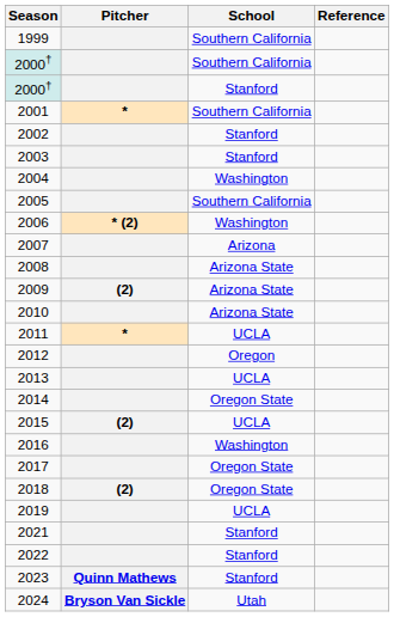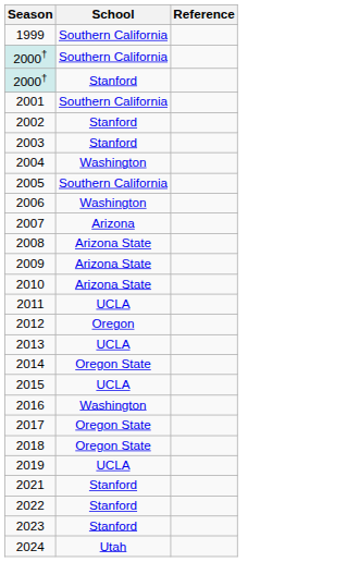 <table class="wikitable sortable plainrowheaders" style="text-align:center;">
 <tr>
 <th scope="col">Season</th>
-<th scope="col">Pitcher</th>
 <th scope="col">School</th>
 <th scope="col" class="unsortable">Reference</th>
 </tr>
 <tr align=center>
 <td>1999</td>
-<th scope="row" style="text-align:center"></th>
 <td><a href='#'>Southern California</a></td>
 <td style="text-align:center;"></td>
 </tr>
 <tr align=center>
 <td style="background:#cfecec;">2000<sup>†</sup></td>
-<th scope="row" style="text-align:center"></th>
 <td><a href='#'>Southern California</a></td>
 <td></td>
 </tr>
 <tr align=center>
 <td style="background:#cfecec;">2000<sup>†</sup></td>
-<th scope="row" style="text-align:center"></th>
 <td><a href='#'>Stanford</a></td>
 <td></td>
 </tr>
 <tr align=center>
 <td>2001</td>
-<th scope="row" style="text-align:center; background:#ffe6bd">*</th>
 <td><a href='#'>Southern California</a></td>
 <td></td>
 </tr>
 <tr align=center>
 <td>2002</td>
-<th scope="row" style="text-align:center"></th>
 <td><a href='#'>Stanford</a></td>
 <td></td>
 </tr>
 <tr align=center>
 <td>2003</td>
-<th scope="row" style="text-align:center"></th>
 <td><a href='#'>Stanford</a></td>
 <td></td>
 </tr>
 <tr align=center>
 <td>2004</td>
-<th scope="row" style="text-align:center"></th>
 <td><a href='#'>Washington</a></td>
 <td></td>
 </tr>
 <tr align=center>
 <td>2005</td>
-<th scope="row" style="text-align:center"></th>
 <td><a href='#'>Southern California</a></td>
 <td></td>
 </tr>
 <tr align=center>
 <td>2006</td>
-<th scope="row" style="text-align:center; background:#ffe6bd">* (2)</th>
 <td><a href='#'>Washington</a></td>
 <td></td>
 </tr>
 <tr align=center>
 <td>2007</td>
-<th scope="row" style="text-align:center"></th>
 <td><a href='#'>Arizona</a></td>
 <td></td>
 </tr>
 <tr align=center>
 <td>2008</td>
-<th scope="row" style="text-align:center"></th>
 <td><a href='#'>Arizona State</a></td>
 <td></td>
 </tr>
 <tr align=center>
 <td>2009</td>
-<th scope="row" style="text-align:center"> (2)</th>
 <td><a href='#'>Arizona State</a></td>
 <td></td>
 </tr>
 <tr align=center>
 <td>2010</td>
-<th scope="row" style="text-align:center"></th>
 <td><a href='#'>Arizona State</a></td>
 <td></td>
 </tr>
 <tr align=center>
 <td>2011</td>
-<th scope="row" style="text-align:center; background:#ffe6bd">*</th>
 <td><a href='#'>UCLA</a></td>
 <td></td>
 </tr>
 <tr align=center>
 <td>2012</td>
-<th scope="row" style="text-align:center"></th>
 <td><a href='#'>Oregon</a></td>
 <td></td>
 </tr>
 <tr align=center>
 <td>2013</td>
-<th scope="row" style="text-align:center"></th>
 <td><a href='#'>UCLA</a></td>
 <td></td>
 </tr>
 <tr>
 <td>2014</td>
-<th scope="row" style="text-align:center"></th>
 <td><a href='#'>Oregon State</a></td>
 <td></td>
 </tr>
 <tr align=center>
 <td>2015</td>
-<th scope="row" style="text-align:center"> (2)</th>
 <td><a href='#'>UCLA</a></td>
 <td style="text-align:center;"></td>
 </tr>
 <tr align=center>
 <td>2016</td>
-<th scope="row" style="text-align:center"></th>
 <td><a href='#'>Washington</a></td>
 <td style="text-align:center;"></td>
 </tr>
 <tr align=center>
 <td>2017</td>
-<th scope="row" style="text-align:center"></th>
 <td><a href='#'>Oregon State</a></td>
 <td style="text-align:center;"></td>
 </tr>
 <tr align=center>
 <td>2018</td>
-<th scope="row" style="text-align:center"> (2)</th>
 <td><a href='#'>Oregon State</a></td>
 <td style="text-align:center;"></td>
 </tr>
 <tr align=center>
 <td>2019</td>
-<th scope="row" style="text-align:center"></th>
 <td><a href='#'>UCLA</a></td>
 <td style="text-align:center;"></td>
 </tr>
 <tr align=center>
 <td>2021</td>
-<th scope="row" style="text-align:center"></th>
 <td><a href='#'>Stanford</a></td>
 <td style="text-align:center;"></td>
 </tr>
 <tr align=center>
 <td>2022</td>
-<th scope="row" style="text-align:center"></th>
 <td><a href='#'>Stanford</a></td>
 <td style="text-align:center;"></td>
 </tr>
 <tr align=center>
 <td>2023</td>
-<th scope="row" style="text-align:center"><a href='#'>Quinn Mathews</a></th>
 <td><a href='#'>Stanford</a></td>
 <td style="text-align:center;"></td>
 </tr>
 <tr align=center>
 <td>2024</td>
-<th scope="row" style="text-align:center"><a href='#'>Bryson Van Sickle</a></th>
 <td><a href='#'>Utah</a></td>
 <td style="text-align:center;"></td>
 </tr>
 </table>
